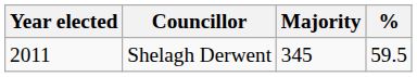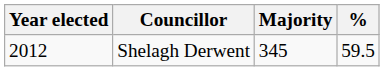 <table class="wikitable">
 <tr>
 <th>Year elected</th>
 <th>Councillor</th>
 <th>Majority</th>
 <th>%</th>
 </tr>
 <tr>
-<td>2011</td>
+<td>2012</td>
 <td>Shelagh Derwent</td>
 <td>345</td>
 <td>59.5</td>
 </tr>
 </table>
